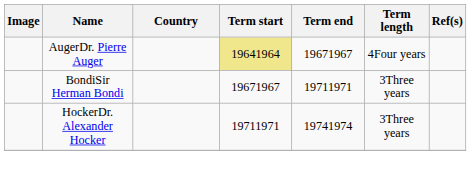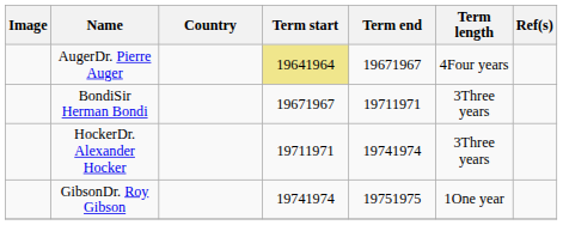 <table class="wikitable sortable" style="text-align: center;">
 <tr>
 <th class="unsortable">Image</th>
 <th style="width:170px;">Name</th>
 <th style="width:170px;">Country</th>
 <th style="width:120px;">Term start</th>
 <th style="width:120px;">Term end</th>
 <th style="width:120px;">Term length</th>
 <th class="unsortable">Ref(s)</th>
 </tr>
 <tr>
 <td></td>
 <td><span>Auger</span>Dr. <a href='#'>Pierre Auger</a></td>
 <td></td>
 <td style="background: khaki;"><span>1964</span>1964</td>
 <td><span>1967</span>1967</td>
 <td><span>4</span>Four years</td>
 <td></td>
 </tr>
 <tr>
 <td></td>
 <td><span>Bondi</span>Sir <a href='#'>Herman Bondi</a></td>
 <td></td>
 <td><span>1967</span>1967</td>
 <td><span>1971</span>1971</td>
 <td><span>3</span>Three years</td>
 <td></td>
 </tr>
 <tr>
 <td></td>
 <td><span>Hocker</span>Dr. <a href='#'>Alexander Hocker</a></td>
 <td></td>
 <td><span>1971</span>1971</td>
 <td><span>1974</span>1974</td>
 <td><span>3</span>Three years</td>
 <td></td>
 </tr>
 <tr>
+<td></td>
+<td><span>Gibson</span>Dr. <a href='#'>Roy Gibson</a></td>
+<td></td>
+<td><span>1974</span>1974</td>
+<td><span>1975</span>1975</td>
+<td><span>1</span>One year</td>
+<td></td>
+</tr>
+<tr>
 </tr>
 </table>
